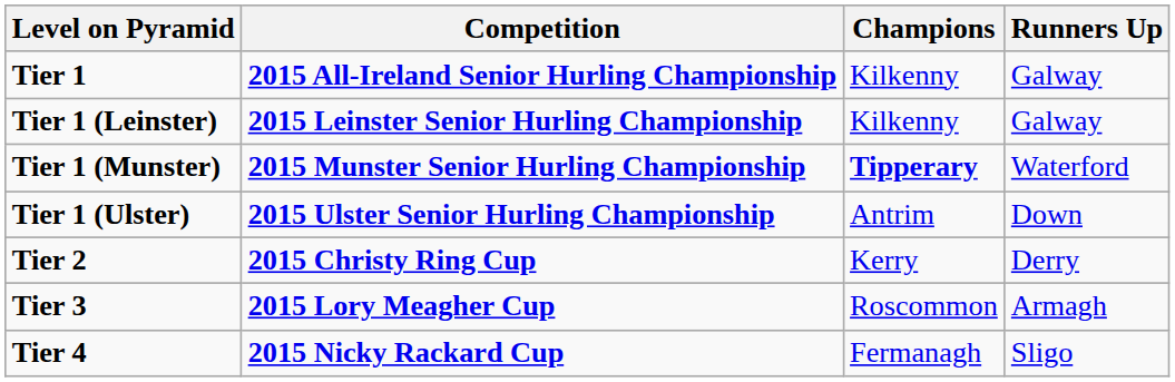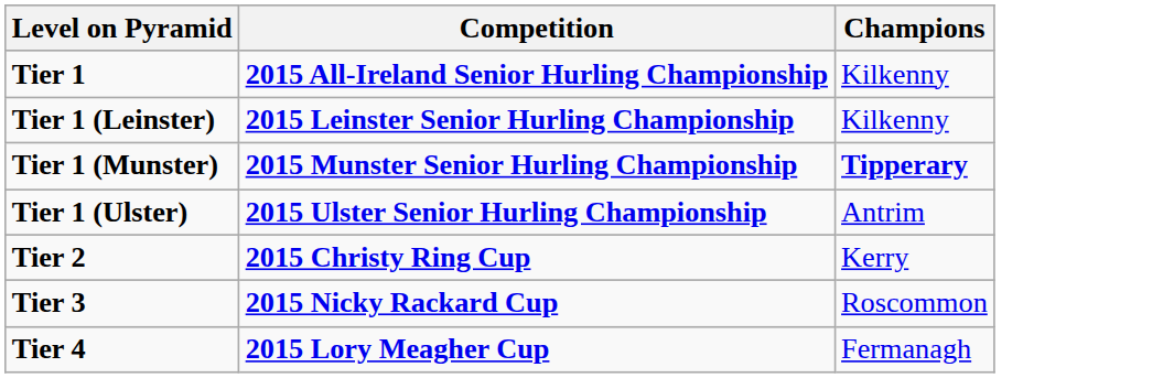 <table class="wikitable">
 <tr>
 <th>Level on Pyramid</th>
 <th>Competition</th>
 <th>Champions</th>
-<th>Runners Up</th>
 </tr>
 <tr>
 <td><strong>Tier 1</strong></td>
 <td><strong><a href='#'>2015 All-Ireland Senior Hurling Championship</a></strong></td>
 <td> <a href='#'>Kilkenny</a></td>
-<td> <a href='#'>Galway</a></td>
 </tr>
 <tr>
 <td><strong>Tier 1 (Leinster)</strong></td>
 <td><a href='#'><strong>2015 Leinster Senior Hurling Championship</strong></a></td>
 <td> <a href='#'>Kilkenny</a></td>
-<td> <a href='#'>Galway</a></td>
 </tr>
 <tr>
 <td><strong>Tier 1 (Munster)</strong></td>
 <td><a href='#'><strong>2015 Munster Senior Hurling Championship</strong></a></td>
 <td><strong> <a href='#'>Tipperary</a></strong></td>
-<td> <a href='#'>Waterford</a></td>
 </tr>
 <tr>
 <td><strong>Tier 1 (Ulster)</strong></td>
 <td><strong><a href='#'>2015 Ulster Senior Hurling Championship</a></strong></td>
 <td> <a href='#'>Antrim</a></td>
-<td> <a href='#'>Down</a></td>
 </tr>
 <tr>
 <td><strong>Tier 2</strong></td>
 <td><strong><a href='#'>2015 Christy Ring Cup</a></strong></td>
 <td> <a href='#'>Kerry</a></td>
-<td> <a href='#'>Derry</a></td>
 </tr>
 <tr>
 <td><strong>Tier 3</strong></td>
-<td><strong><a href='#'>2015 Lory Meagher Cup</a></strong></td>
+<td><strong><a href='#'>2015 Nicky Rackard Cup</a></strong></td>
 <td> <a href='#'>Roscommon</a></td>
-<td> <a href='#'>Armagh</a></td>
 </tr>
 <tr>
 <td><strong>Tier 4</strong></td>
-<td><strong><a href='#'>2015 Nicky Rackard Cup</a></strong></td>
+<td><strong><a href='#'>2015 Lory Meagher Cup</a></strong></td>
 <td> <a href='#'>Fermanagh</a></td>
-<td> <a href='#'>Sligo</a></td>
 </tr>
 </table>
